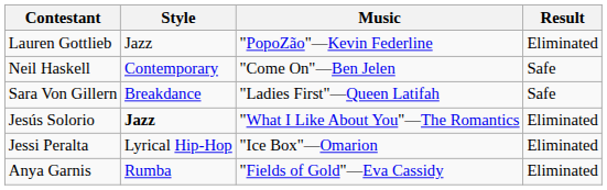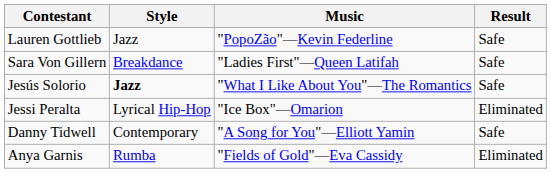 <table class="wikitable">
 <tr>
 <th>Contestant</th>
 <th>Style</th>
 <th>Music</th>
 <th>Result</th>
 </tr>
 <tr>
 <td>Lauren Gottlieb</td>
 <td>Jazz</td>
 <td>"<a href='#'>PopoZão</a>"—<a href='#'>Kevin Federline</a></td>
-<td>Eliminated</td>
-</tr>
-<tr>
-<td>Neil Haskell</td>
-<td><a href='#'>Contemporary</a></td>
-<td>"Come On"—<a href='#'>Ben Jelen</a></td>
 <td>Safe</td>
 </tr>
 <tr>
 <td>Sara Von Gillern</td>
 <td><a href='#'>Breakdance</a></td>
 <td>"Ladies First"—<a href='#'>Queen Latifah</a></td>
 <td>Safe</td>
 </tr>
 <tr>
 <td>Jesús Solorio</td>
 <td><strong>Jazz</strong></td>
 <td>"<a href='#'>What I Like About You</a>"—<a href='#'>The Romantics</a></td>
-<td>Eliminated</td>
+<td>Safe</td>
 </tr>
 <tr>
 <td>Jessi Peralta</td>
 <td>Lyrical <a href='#'>Hip-Hop</a></td>
 <td>"Ice Box"—<a href='#'>Omarion</a></td>
 <td>Eliminated</td>
 </tr>
 <tr>
+<td>Danny Tidwell</td>
+<td>Contemporary</td>
+<td>"<a href='#'>A Song for You</a>"—<a href='#'>Elliott Yamin</a></td>
+<td>Safe</td>
+</tr>
+<tr>
 <td>Anya Garnis</td>
 <td><a href='#'>Rumba</a></td>
 <td>"<a href='#'>Fields of Gold</a>"—<a href='#'>Eva Cassidy</a></td>
 <td>Eliminated</td>
 </tr>
 </table>
